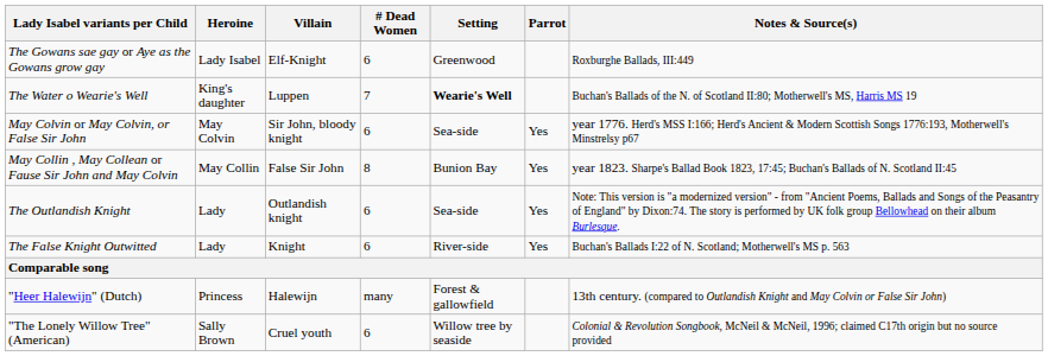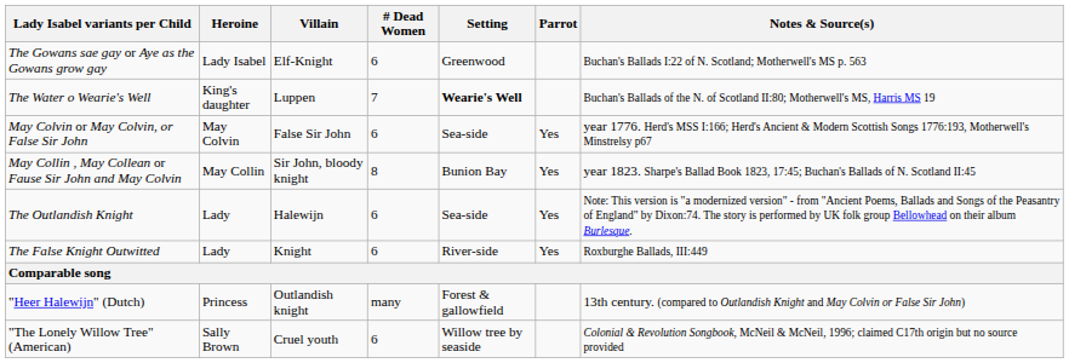 <table class="wikitable">
 <tr>
 <th>Lady Isabel variants per Child</th>
 <th>Heroine</th>
 <th>Villain</th>
 <th># Dead Women</th>
 <th>Setting</th>
 <th>Parrot</th>
 <th>Notes & Source(s)</th>
 </tr>
 <tr cart>
 <td><em>The Gowans sae gay</em> or <em>Aye as the Gowans grow gay</em></td>
 <td>Lady Isabel</td>
 <td>Elf-Knight</td>
 <td>6</td>
 <td>Greenwood</td>
 <td></td>
-<td><small>Roxburghe Ballads, III:449</small></td>
+<td><small>Buchan's Ballads I:22 of N. Scotland; Motherwell's MS p. 563</small></td>
 </tr>
 <tr>
 <td><em>The Water o Wearie's Well</em></td>
 <td>King's daughter</td>
 <td>Luppen</td>
 <td>7</td>
 <td><strong>Wearie's Well</strong></td>
 <td></td>
 <td><small>Buchan's Ballads of the N. of Scotland II:80; Motherwell's MS, <a href='#'>Harris MS</a> 19</small></td>
 </tr>
 <tr>
 <td><em>May Colvin</em> or <em>May Colvin, or False Sir John</em></td>
 <td>May Colvin</td>
-<td>Sir John, bloody knight</td>
+<td>False Sir John</td>
 <td>6</td>
 <td>Sea-side</td>
 <td>Yes</td>
 <td>year 1776. <small>Herd's MSS I:166; Herd's Ancient & Modern Scottish Songs 1776:193, Motherwell's Minstrelsy p67</small></td>
 </tr>
 <tr>
 <td><em>May Collin , May Collean</em> or <em>Fause Sir John and May Colvin</em></td>
 <td>May Collin</td>
-<td>False Sir John</td>
+<td>Sir John, bloody knight</td>
 <td>8</td>
 <td>Bunion Bay</td>
 <td>Yes</td>
 <td>year 1823. <small>Sharpe's Ballad Book 1823, 17:45; Buchan's Ballads of N. Scotland II:45</small>  </td>
 </tr>
 <tr>
 <td><em>The Outlandish Knight</em></td>
 <td>Lady</td>
-<td>Outlandish knight</td>
+<td>Halewijn</td>
 <td>6</td>
 <td>Sea-side</td>
 <td>Yes</td>
 <td><small>Note: This version is "a modernized version" - from "Ancient Poems, Ballads and Songs of the Peasantry of England" by Dixon:74. The story is performed by UK folk group <a href='#'>Bellowhead</a> on their album <em><a href='#'>Burlesque</a></em>.</small></td>
 </tr>
 <tr>
 <td><em>The False Knight Outwitted</em></td>
 <td>Lady</td>
 <td>Knight</td>
 <td>6</td>
 <td>River-side</td>
 <td>Yes</td>
-<td><small>Buchan's Ballads I:22 of N. Scotland; Motherwell's MS p. 563</small></td>
+<td><small>Roxburghe Ballads, III:449</small></td>
 </tr>
 <tr>
 <th colspan=7 style="text-align:left">Comparable song</th>
 </tr>
 <tr>
 <td>"<a href='#'>Heer Halewijn</a>" (Dutch)</td>
 <td>Princess</td>
-<td>Halewijn</td>
+<td>Outlandish knight</td>
 <td>many</td>
 <td>Forest & gallowfield</td>
 <td></td>
 <td>13th century. <small>(compared to <em>Outlandish Knight</em> and <em>May Colvin or False Sir John</em>)</small></td>
 </tr>
 <tr>
 <td>"The Lonely Willow Tree" (American)</td>
 <td>Sally Brown</td>
 <td>Cruel youth</td>
 <td>6</td>
 <td>Willow tree by seaside</td>
 <td></td>
 <td><small><em>Colonial & Revolution Songbook,</em> McNeil & McNeil, 1996; claimed C17th origin but no source provided</small></td>
 </tr>
 </table>
